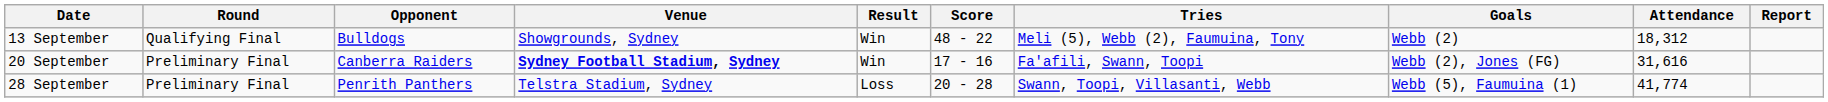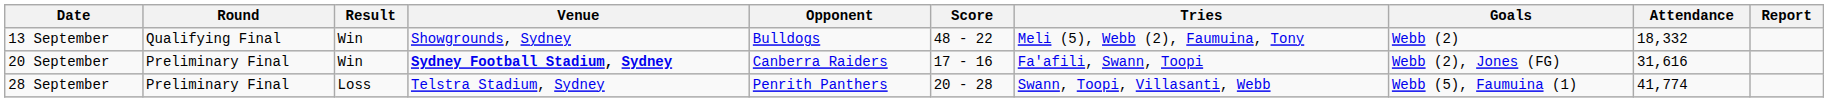 <table class="wikitable" style="font-size:75%;" width="100%">
 <tr>
 <th>Date</th>
 <th>Round</th>
+<th>Result</th>
+<th>Venue</th>
 <th>Opponent</th>
-<th>Venue</th>
-<th>Result</th>
 <th>Score</th>
 <th>Tries</th>
 <th>Goals</th>
 <th>Attendance</th>
 <th>Report</th>
 </tr>
 <tr>
 <td>13 September</td>
 <td>Qualifying Final</td>
+<td>Win</td>
+<td><a href='#'>Showgrounds</a>, <a href='#'>Sydney</a></td>
 <td> <a href='#'>Bulldogs</a></td>
-<td><a href='#'>Showgrounds</a>, <a href='#'>Sydney</a></td>
-<td>Win</td>
 <td>48 - 22</td>
 <td><a href='#'>Meli</a> (5), <a href='#'>Webb</a> (2), <a href='#'>Faumuina</a>, <a href='#'>Tony</a></td>
 <td><a href='#'>Webb</a> (2)</td>
-<td>18,312</td>
+<td>18,332</td>
 <td></td>
 </tr>
 <tr>
 <td>20 September</td>
 <td>Preliminary Final</td>
+<td>Win</td>
+<td><strong><a href='#'>Sydney Football Stadium</a>, <a href='#'>Sydney</a></strong></td>
 <td> <a href='#'>Canberra Raiders</a></td>
-<td><strong><a href='#'>Sydney Football Stadium</a>, <a href='#'>Sydney</a></strong></td>
-<td>Win</td>
 <td>17 - 16</td>
 <td><a href='#'>Fa'afili</a>, <a href='#'>Swann</a>, <a href='#'>Toopi</a></td>
 <td><a href='#'>Webb</a> (2), <a href='#'>Jones</a> (FG)</td>
 <td>31,616</td>
 <td></td>
 </tr>
 <tr>
 <td>28 September</td>
 <td>Preliminary Final</td>
+<td>Loss</td>
+<td><a href='#'>Telstra Stadium</a>, <a href='#'>Sydney</a></td>
 <td> <a href='#'>Penrith Panthers</a></td>
-<td><a href='#'>Telstra Stadium</a>, <a href='#'>Sydney</a></td>
-<td>Loss</td>
 <td>20 - 28</td>
 <td><a href='#'>Swann</a>, <a href='#'>Toopi</a>, <a href='#'>Villasanti</a>, <a href='#'>Webb</a></td>
 <td><a href='#'>Webb</a> (5), <a href='#'>Faumuina</a> (1)</td>
 <td>41,774</td>
 <td></td>
 </tr>
 </table>
